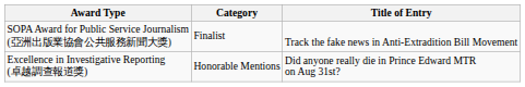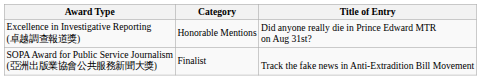 <table class="wikitable">
 <tr>
 <th>Award Type</th>
 <th>Category</th>
 <th>Title of Entry</th>
 </tr>
 <tr>
+<td>Excellence in Investigative Reporting<br>(卓越調查報道獎)</td>
+<td>Honorable Mentions</td>
+<td>Did anyone really die in Prince Edward MTR<br>on Aug 31st?<br></td>
+</tr>
+<tr>
 <td>SOPA Award for Public Service Journalism<br>(亞洲出版業協會公共服務新聞大獎)</td>
 <td>Finalist</td>
 <td><br>Track the fake news in Anti-Extradition Bill Movement</td>
 </tr>
-<tr>
-<td>Excellence in Investigative Reporting<br>(卓越調查報道獎)</td>
-<td>Honorable Mentions</td>
-<td>Did anyone really die in Prince Edward MTR<br>on Aug 31st?<br></td>
-</tr>
 </table>
